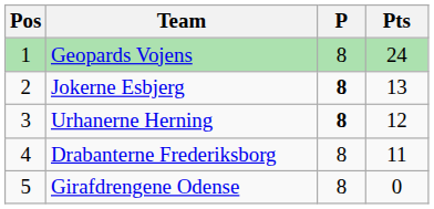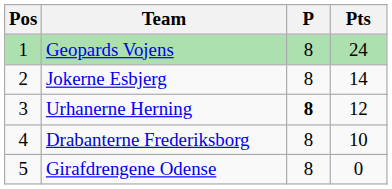 <table class="wikitable" style="font-size: 100%">
 <tr>
 <th width=20>Pos</th>
 <th width=200>Team</th>
 <th width=30>P</th>
 <th width=40>Pts</th>
 </tr>
 <tr align=center style="background:#ACE1AF;">
 <td>1</td>
 <td align="left"><a href='#'>Geopards Vojens</a></td>
 <td>8</td>
 <td>24</td>
 </tr>
 <tr align=center>
 <td>2</td>
 <td align="left"><a href='#'>Jokerne Esbjerg</a></td>
-<td><strong>8</strong></td>
-<td>13</td>
+<td>8</td>
+<td>14</td>
 </tr>
 <tr align=center>
 <td>3</td>
 <td align="left"><a href='#'>Urhanerne Herning</a></td>
 <td><strong>8</strong></td>
 <td>12</td>
 </tr>
 <tr align=center>
 <td>4</td>
 <td align="left"><a href='#'>Drabanterne Frederiksborg</a></td>
 <td>8</td>
-<td>11</td>
+<td>10</td>
 </tr>
 <tr align=center>
 <td>5</td>
 <td align="left"><a href='#'>Girafdrengene Odense</a></td>
 <td>8</td>
 <td>0</td>
 </tr>
 </table>
